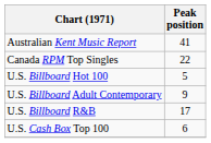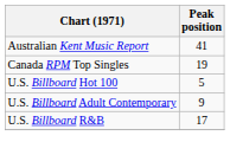 <table class="wikitable sortable">
 <tr>
 <th>Chart (1971)</th>
 <th>Peak<br>position</th>
 </tr>
 <tr>
 <td>Australian <em><a href='#'>Kent Music Report</a></em></td>
 <td style="text-align:center;">41</td>
 </tr>
 <tr>
 <td>Canada <em><a href='#'>RPM</a></em> Top Singles</td>
-<td style="text-align:center;">22</td>
+<td style="text-align:center;">19</td>
 </tr>
 <tr>
 <td>U.S. <em><a href='#'>Billboard</a></em> <a href='#'>Hot 100</a></td>
 <td style="text-align:center;">5</td>
 </tr>
 <tr>
 <td>U.S. <em><a href='#'>Billboard</a></em> <a href='#'>Adult Contemporary</a></td>
 <td style="text-align:center;">9</td>
 </tr>
 <tr>
 <td>U.S. <em><a href='#'>Billboard</a></em> <a href='#'>R&B</a></td>
 <td style="text-align:center;">17</td>
 </tr>
 <tr>
-<td>U.S. <a href='#'><em>Cash Box</em></a> Top 100</td>
-<td align="center">6</td>
-</tr>
-<tr>
 </tr>
 </table>
